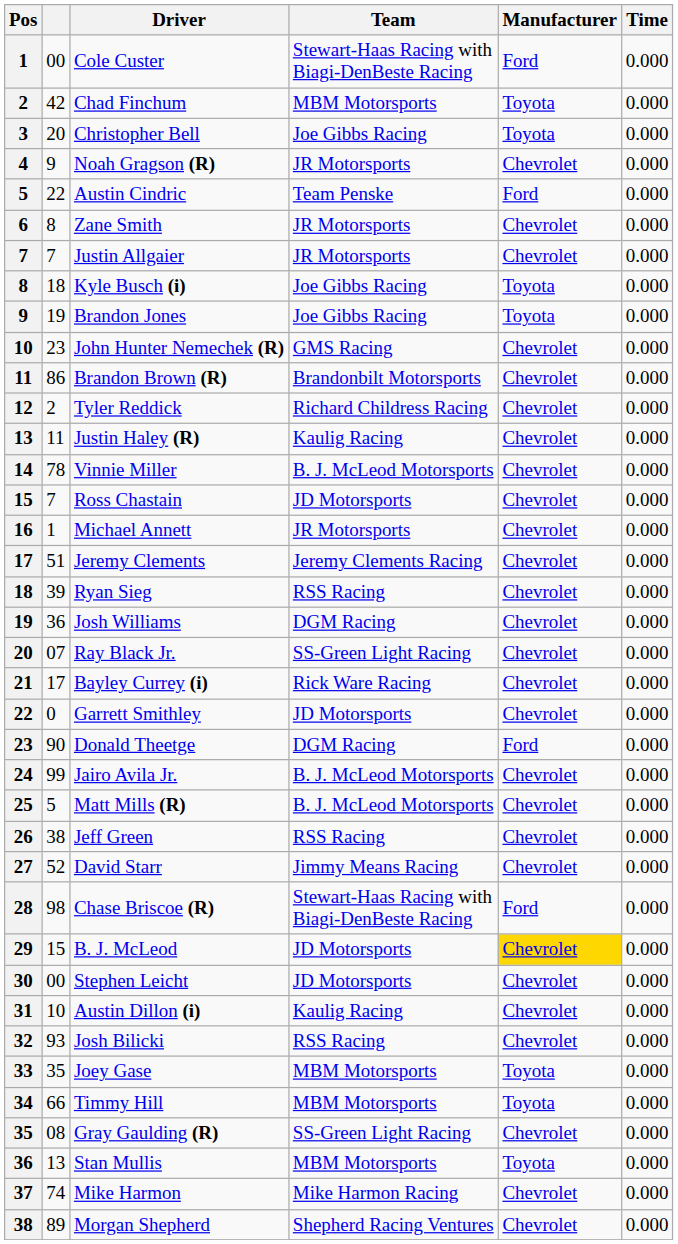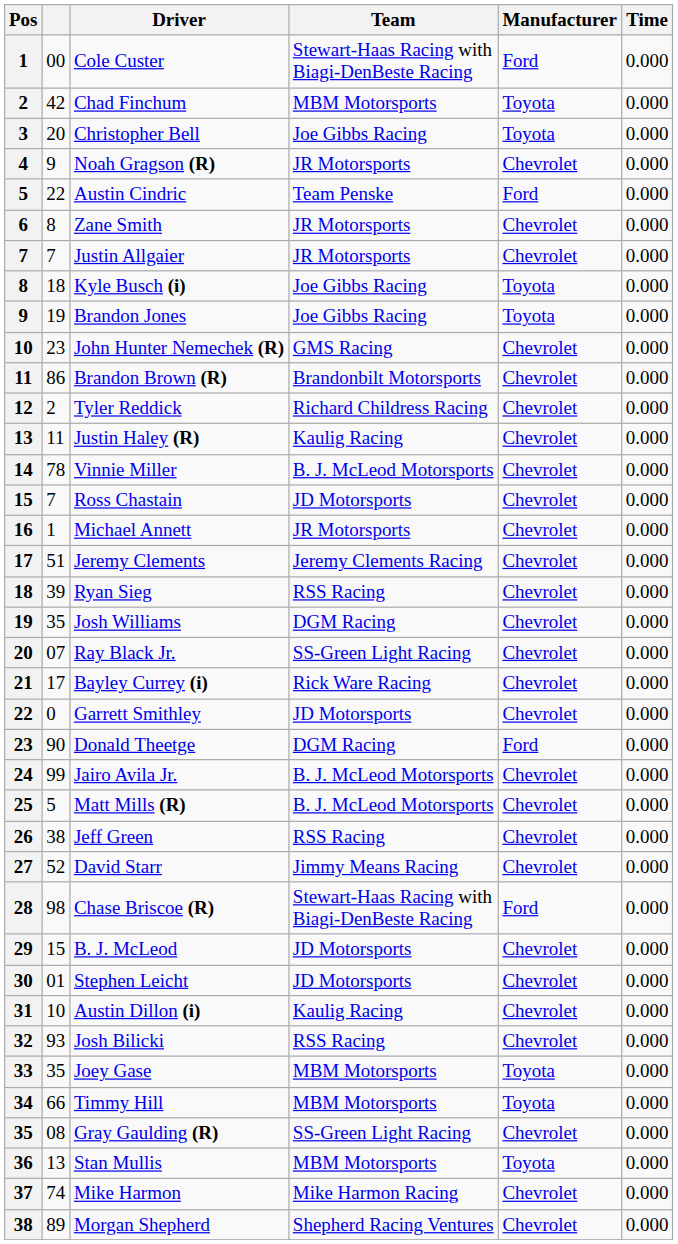 <table class="wikitable" style="font-size:98%">
 <tr>
 <th>Pos</th>
 <th></th>
 <th>Driver</th>
 <th>Team</th>
 <th>Manufacturer</th>
 <th>Time</th>
 </tr>
 <tr>
 <th>1</th>
 <td>00</td>
 <td><a href='#'>Cole Custer</a></td>
 <td><a href='#'>Stewart-Haas Racing</a> with <br> <a href='#'>Biagi-DenBeste Racing</a></td>
 <td><a href='#'>Ford</a></td>
 <td>0.000</td>
 </tr>
 <tr>
 <th>2</th>
 <td>42</td>
 <td><a href='#'>Chad Finchum</a></td>
 <td><a href='#'>MBM Motorsports</a></td>
 <td><a href='#'>Toyota</a></td>
 <td>0.000</td>
 </tr>
 <tr>
 <th>3</th>
 <td>20</td>
 <td><a href='#'>Christopher Bell</a></td>
 <td><a href='#'>Joe Gibbs Racing</a></td>
 <td><a href='#'>Toyota</a></td>
 <td>0.000</td>
 </tr>
 <tr>
 <th>4</th>
 <td>9</td>
 <td><a href='#'>Noah Gragson</a> <strong>(R)</strong></td>
 <td><a href='#'>JR Motorsports</a></td>
 <td><a href='#'>Chevrolet</a></td>
 <td>0.000</td>
 </tr>
 <tr>
 <th>5</th>
 <td>22</td>
 <td><a href='#'>Austin Cindric</a></td>
 <td><a href='#'>Team Penske</a></td>
 <td><a href='#'>Ford</a></td>
 <td>0.000</td>
 </tr>
 <tr>
 <th>6</th>
 <td>8</td>
 <td><a href='#'>Zane Smith</a></td>
 <td><a href='#'>JR Motorsports</a></td>
 <td><a href='#'>Chevrolet</a></td>
 <td>0.000</td>
 </tr>
 <tr>
 <th>7</th>
 <td>7</td>
 <td><a href='#'>Justin Allgaier</a></td>
 <td><a href='#'>JR Motorsports</a></td>
 <td><a href='#'>Chevrolet</a></td>
 <td>0.000</td>
 </tr>
 <tr>
 <th>8</th>
 <td>18</td>
 <td><a href='#'>Kyle Busch</a> <strong>(i)</strong></td>
 <td><a href='#'>Joe Gibbs Racing</a></td>
 <td><a href='#'>Toyota</a></td>
 <td>0.000</td>
 </tr>
 <tr>
 <th>9</th>
 <td>19</td>
 <td><a href='#'>Brandon Jones</a></td>
 <td><a href='#'>Joe Gibbs Racing</a></td>
 <td><a href='#'>Toyota</a></td>
 <td>0.000</td>
 </tr>
 <tr>
 <th>10</th>
 <td>23</td>
 <td><a href='#'>John Hunter Nemechek</a> <strong>(R)</strong></td>
 <td><a href='#'>GMS Racing</a></td>
 <td><a href='#'>Chevrolet</a></td>
 <td>0.000</td>
 </tr>
 <tr>
 <th>11</th>
 <td>86</td>
 <td><a href='#'>Brandon Brown</a> <strong>(R)</strong></td>
 <td><a href='#'>Brandonbilt Motorsports</a></td>
 <td><a href='#'>Chevrolet</a></td>
 <td>0.000</td>
 </tr>
 <tr>
 <th>12</th>
 <td>2</td>
 <td><a href='#'>Tyler Reddick</a></td>
 <td><a href='#'>Richard Childress Racing</a></td>
 <td><a href='#'>Chevrolet</a></td>
 <td>0.000</td>
 </tr>
 <tr>
 <th>13</th>
 <td>11</td>
 <td><a href='#'>Justin Haley</a> <strong>(R)</strong></td>
 <td><a href='#'>Kaulig Racing</a></td>
 <td><a href='#'>Chevrolet</a></td>
 <td>0.000</td>
 </tr>
 <tr>
 <th>14</th>
 <td>78</td>
 <td><a href='#'>Vinnie Miller</a></td>
 <td><a href='#'>B. J. McLeod Motorsports</a></td>
 <td><a href='#'>Chevrolet</a></td>
 <td>0.000</td>
 </tr>
 <tr>
 <th>15</th>
 <td>7</td>
 <td><a href='#'>Ross Chastain</a></td>
 <td><a href='#'>JD Motorsports</a></td>
 <td><a href='#'>Chevrolet</a></td>
 <td>0.000</td>
 </tr>
 <tr>
 <th>16</th>
 <td>1</td>
 <td><a href='#'>Michael Annett</a></td>
 <td><a href='#'>JR Motorsports</a></td>
 <td><a href='#'>Chevrolet</a></td>
 <td>0.000</td>
 </tr>
 <tr>
 <th>17</th>
 <td>51</td>
 <td><a href='#'>Jeremy Clements</a></td>
 <td><a href='#'>Jeremy Clements Racing</a></td>
 <td><a href='#'>Chevrolet</a></td>
 <td>0.000</td>
 </tr>
 <tr>
 <th>18</th>
 <td>39</td>
 <td><a href='#'>Ryan Sieg</a></td>
 <td><a href='#'>RSS Racing</a></td>
 <td><a href='#'>Chevrolet</a></td>
 <td>0.000</td>
 </tr>
 <tr>
 <th>19</th>
-<td>36</td>
+<td>35</td>
 <td><a href='#'>Josh Williams</a></td>
 <td><a href='#'>DGM Racing</a></td>
 <td><a href='#'>Chevrolet</a></td>
 <td>0.000</td>
 </tr>
 <tr>
 <th>20</th>
 <td>07</td>
 <td><a href='#'>Ray Black Jr.</a></td>
 <td><a href='#'>SS-Green Light Racing</a></td>
 <td><a href='#'>Chevrolet</a></td>
 <td>0.000</td>
 </tr>
 <tr>
 <th>21</th>
 <td>17</td>
 <td><a href='#'>Bayley Currey</a> <strong>(i)</strong></td>
 <td><a href='#'>Rick Ware Racing</a></td>
 <td><a href='#'>Chevrolet</a></td>
 <td>0.000</td>
 </tr>
 <tr>
 <th>22</th>
 <td>0</td>
 <td><a href='#'>Garrett Smithley</a></td>
 <td><a href='#'>JD Motorsports</a></td>
 <td><a href='#'>Chevrolet</a></td>
 <td>0.000</td>
 </tr>
 <tr>
 <th>23</th>
 <td>90</td>
 <td><a href='#'>Donald Theetge</a></td>
 <td><a href='#'>DGM Racing</a></td>
 <td><a href='#'>Ford</a></td>
 <td>0.000</td>
 </tr>
 <tr>
 <th>24</th>
 <td>99</td>
 <td><a href='#'>Jairo Avila Jr.</a></td>
 <td><a href='#'>B. J. McLeod Motorsports</a></td>
 <td><a href='#'>Chevrolet</a></td>
 <td>0.000</td>
 </tr>
 <tr>
 <th>25</th>
 <td>5</td>
 <td><a href='#'>Matt Mills</a> <strong>(R)</strong></td>
 <td><a href='#'>B. J. McLeod Motorsports</a></td>
 <td><a href='#'>Chevrolet</a></td>
 <td>0.000</td>
 </tr>
 <tr>
 <th>26</th>
 <td>38</td>
 <td><a href='#'>Jeff Green</a></td>
 <td><a href='#'>RSS Racing</a></td>
 <td><a href='#'>Chevrolet</a></td>
 <td>0.000</td>
 </tr>
 <tr>
 <th>27</th>
 <td>52</td>
 <td><a href='#'>David Starr</a></td>
 <td><a href='#'>Jimmy Means Racing</a></td>
 <td><a href='#'>Chevrolet</a></td>
 <td>0.000</td>
 </tr>
 <tr>
 <th>28</th>
 <td>98</td>
 <td><a href='#'>Chase Briscoe</a> <strong>(R)</strong></td>
 <td><a href='#'>Stewart-Haas Racing</a> with <br> <a href='#'>Biagi-DenBeste Racing</a></td>
 <td><a href='#'>Ford</a></td>
 <td>0.000</td>
 </tr>
 <tr>
 <th>29</th>
 <td>15</td>
 <td><a href='#'>B. J. McLeod</a></td>
 <td><a href='#'>JD Motorsports</a></td>
-<td style="background: gold;"><a href='#'>Chevrolet</a></td>
+<td><a href='#'>Chevrolet</a></td>
 <td>0.000</td>
 </tr>
 <tr>
 <th>30</th>
-<td>00</td>
+<td>01</td>
 <td><a href='#'>Stephen Leicht</a></td>
 <td><a href='#'>JD Motorsports</a></td>
 <td><a href='#'>Chevrolet</a></td>
 <td>0.000</td>
 </tr>
 <tr>
 <th>31</th>
 <td>10</td>
 <td><a href='#'>Austin Dillon</a> <strong>(i)</strong></td>
 <td><a href='#'>Kaulig Racing</a></td>
 <td><a href='#'>Chevrolet</a></td>
 <td>0.000</td>
 </tr>
 <tr>
 <th>32</th>
 <td>93</td>
 <td><a href='#'>Josh Bilicki</a></td>
 <td><a href='#'>RSS Racing</a></td>
 <td><a href='#'>Chevrolet</a></td>
 <td>0.000</td>
 </tr>
 <tr>
 <th>33</th>
 <td>35</td>
 <td><a href='#'>Joey Gase</a></td>
 <td><a href='#'>MBM Motorsports</a></td>
 <td><a href='#'>Toyota</a></td>
 <td>0.000</td>
 </tr>
 <tr>
 <th>34</th>
 <td>66</td>
 <td><a href='#'>Timmy Hill</a></td>
 <td><a href='#'>MBM Motorsports</a></td>
 <td><a href='#'>Toyota</a></td>
 <td>0.000</td>
 </tr>
 <tr>
 <th>35</th>
 <td>08</td>
 <td><a href='#'>Gray Gaulding</a> <strong>(R)</strong></td>
 <td><a href='#'>SS-Green Light Racing</a></td>
 <td><a href='#'>Chevrolet</a></td>
 <td>0.000</td>
 </tr>
 <tr>
 <th>36</th>
 <td>13</td>
 <td><a href='#'>Stan Mullis</a></td>
 <td><a href='#'>MBM Motorsports</a></td>
 <td><a href='#'>Toyota</a></td>
 <td>0.000</td>
 </tr>
 <tr>
 <th>37</th>
 <td>74</td>
 <td><a href='#'>Mike Harmon</a></td>
 <td><a href='#'>Mike Harmon Racing</a></td>
 <td><a href='#'>Chevrolet</a></td>
 <td>0.000</td>
 </tr>
 <tr>
 <th>38</th>
 <td>89</td>
 <td><a href='#'>Morgan Shepherd</a></td>
 <td><a href='#'>Shepherd Racing Ventures</a></td>
 <td><a href='#'>Chevrolet</a></td>
 <td>0.000</td>
 </tr>
 <tr>
 </tr>
 </table>
